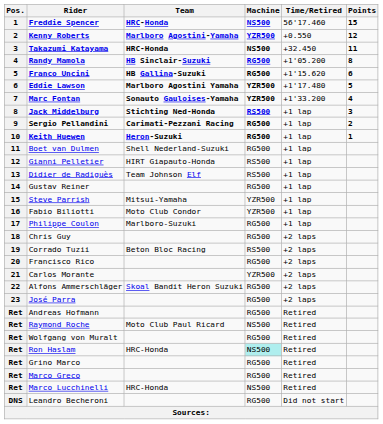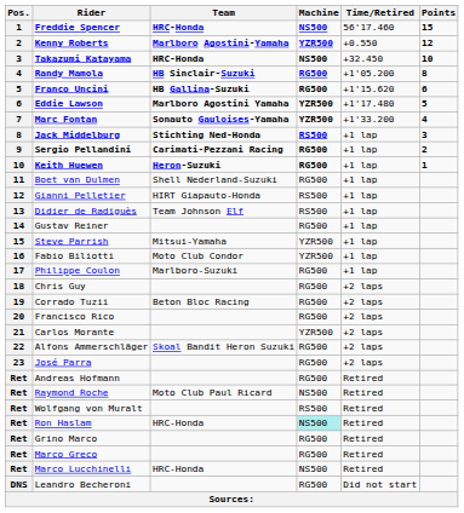 <table class="wikitable" style="font-size: 95%;">
 <tr>
 <th>Pos.</th>
 <th>Rider</th>
 <th>Team</th>
 <th>Machine</th>
 <th>Time/Retired</th>
 <th>Points</th>
 </tr>
 <tr>
 <th>1</th>
 <td> <strong><a href='#'>Freddie Spencer</a></strong></td>
 <td><strong><a href='#'>HRC</a>-<a href='#'>Honda</a></strong></td>
 <td><strong><a href='#'>NS500</a></strong></td>
 <td>56'17.460</td>
 <td><strong>15</strong></td>
 </tr>
 <tr>
 <th>2</th>
 <td> <strong><a href='#'>Kenny Roberts</a></strong></td>
 <td><strong><a href='#'>Marlboro</a> <a href='#'>Agostini</a>-<a href='#'>Yamaha</a></strong></td>
 <td><strong><a href='#'>YZR500</a></strong></td>
 <td>+0.550</td>
 <td><strong>12</strong></td>
 </tr>
 <tr>
 <th>3</th>
 <td> <strong><a href='#'>Takazumi Katayama</a></strong></td>
 <td><strong>HRC-Honda</strong></td>
 <td><strong>NS500</strong></td>
 <td>+32.450</td>
-<td><strong>11</strong></td>
+<td><strong>10</strong></td>
 </tr>
 <tr>
 <th>4</th>
 <td> <strong><a href='#'>Randy Mamola</a></strong></td>
 <td><strong><a href='#'>HB</a> Sinclair-<a href='#'>Suzuki</a></strong></td>
 <td><strong><a href='#'>RG500</a></strong></td>
 <td>+1'05.200</td>
 <td><strong>8</strong></td>
 </tr>
 <tr>
 <th>5</th>
 <td> <strong><a href='#'>Franco Uncini</a></strong></td>
 <td><strong>HB <a href='#'>Gallina</a>-Suzuki</strong></td>
 <td><strong>RG500</strong></td>
 <td>+1'15.620</td>
 <td><strong>6</strong></td>
 </tr>
 <tr>
 <th>6</th>
 <td> <strong><a href='#'>Eddie Lawson</a></strong></td>
 <td><strong>Marlboro Agostini Yamaha</strong></td>
 <td><strong>YZR500</strong></td>
 <td>+1'17.480</td>
 <td><strong>5</strong></td>
 </tr>
 <tr>
 <th>7</th>
 <td> <strong><a href='#'>Marc Fontan</a></strong></td>
 <td><strong>Sonauto <a href='#'>Gauloises</a>-Yamaha</strong></td>
 <td><strong>YZR500</strong></td>
 <td>+1'33.200</td>
 <td><strong>4</strong></td>
 </tr>
 <tr>
 <th>8</th>
 <td> <strong><a href='#'>Jack Middelburg</a></strong></td>
 <td><strong>Stichting Ned-Honda</strong></td>
 <td><strong><a href='#'>RS500</a></strong></td>
 <td>+1 lap</td>
 <td><strong>3</strong></td>
 </tr>
 <tr>
 <th>9</th>
 <td> <strong>Sergio Pellandini</strong></td>
 <td><strong>Carimati-Pezzani Racing</strong></td>
 <td><strong>RG500</strong></td>
 <td>+1 lap</td>
 <td><strong>2</strong></td>
 </tr>
 <tr>
 <th>10</th>
 <td> <strong><a href='#'>Keith Huewen</a></strong></td>
 <td><strong><a href='#'>Heron</a>-Suzuki</strong></td>
 <td><strong>RG500</strong></td>
 <td>+1 lap</td>
 <td><strong>1</strong></td>
 </tr>
 <tr>
 <th>11</th>
 <td> <a href='#'>Boet van Dulmen</a></td>
 <td>Shell Nederland-Suzuki</td>
 <td>RG500</td>
 <td>+1 lap</td>
 <td></td>
 </tr>
 <tr>
 <th>12</th>
 <td> <a href='#'>Gianni Pelletier</a></td>
 <td>HIRT Giapauto-Honda</td>
 <td>RS500</td>
 <td>+1 lap</td>
 <td></td>
 </tr>
 <tr>
 <th>13</th>
 <td> <a href='#'>Didier de Radiguès</a></td>
 <td>Team Johnson <a href='#'>Elf</a></td>
 <td>RS500</td>
 <td>+1 lap</td>
 <td></td>
 </tr>
 <tr>
 <th>14</th>
 <td> Gustav Reiner</td>
 <td></td>
 <td>RG500</td>
 <td>+1 lap</td>
 <td></td>
 </tr>
 <tr>
 <th>15</th>
 <td> <a href='#'>Steve Parrish</a></td>
 <td>Mitsui-Yamaha</td>
 <td>YZR500</td>
 <td>+1 lap</td>
 <td></td>
 </tr>
 <tr>
 <th>16</th>
 <td> Fabio Biliotti</td>
 <td>Moto Club Condor</td>
 <td>YZR500</td>
 <td>+1 lap</td>
 <td></td>
 </tr>
 <tr>
 <th>17</th>
 <td> <a href='#'>Philippe Coulon</a></td>
 <td>Marlboro-Suzuki</td>
 <td>RG500</td>
 <td>+1 lap</td>
 <td></td>
 </tr>
 <tr>
 <th>18</th>
 <td> Chris Guy</td>
 <td></td>
 <td>RG500</td>
 <td>+2 laps</td>
 <td></td>
 </tr>
 <tr>
 <th>19</th>
 <td> Corrado Tuzii</td>
 <td>Beton Bloc Racing</td>
-<td>RS500</td>
+<td>RG500</td>
 <td>+2 laps</td>
 </tr>
 <tr>
 <th>20</th>
 <td> Francisco Rico</td>
 <td></td>
 <td>RG500</td>
 <td>+2 laps</td>
 <td></td>
 </tr>
 <tr>
 <th>21</th>
 <td> Carlos Morante</td>
 <td></td>
 <td>YZR500</td>
 <td>+2 laps</td>
 <td></td>
 </tr>
 <tr>
 <th>22</th>
 <td> Alfons Ammerschläger</td>
 <td><a href='#'>Skoal</a> Bandit Heron Suzuki</td>
 <td>RG500</td>
 <td>+2 laps</td>
 <td></td>
 </tr>
 <tr>
 <th>23</th>
 <td> <a href='#'>José Parra</a></td>
 <td></td>
 <td>RG500</td>
 <td>+2 laps</td>
 <td></td>
 </tr>
 <tr>
 <th>Ret</th>
 <td> Andreas Hofmann</td>
 <td></td>
 <td>RG500</td>
 <td>Retired</td>
 <td></td>
 </tr>
 <tr>
 <th>Ret</th>
 <td> <a href='#'>Raymond Roche</a></td>
 <td>Moto Club Paul Ricard</td>
 <td>NS500</td>
 <td>Retired</td>
 <td></td>
 </tr>
 <tr>
 <th>Ret</th>
 <td> Wolfgang von Muralt</td>
 <td></td>
-<td>RG500</td>
+<td>RS500</td>
 <td>Retired</td>
 <td></td>
 </tr>
 <tr>
 <th>Ret</th>
 <td> <a href='#'>Ron Haslam</a></td>
 <td>HRC-Honda</td>
 <td style="background: paleturquoise;">NS500</td>
 <td>Retired</td>
 <td></td>
 </tr>
 <tr>
 <th>Ret</th>
 <td> Grino Marco</td>
 <td></td>
 <td>RG500</td>
 <td>Retired</td>
 <td></td>
 </tr>
 <tr>
 <th>Ret</th>
 <td> <a href='#'>Marco Greco</a></td>
 <td></td>
 <td>RG500</td>
 <td>Retired</td>
 <td></td>
 </tr>
 <tr>
 <th>Ret</th>
 <td> <a href='#'>Marco Lucchinelli</a></td>
 <td>HRC-Honda</td>
 <td>NS500</td>
 <td>Retired</td>
 <td></td>
 </tr>
 <tr>
 <th>DNS</th>
 <td> Leandro Becheroni</td>
 <td></td>
 <td>RG500</td>
 <td>Did not start</td>
 <td></td>
 </tr>
 <tr>
 <th colspan=8>Sources: </th>
 </tr>
 </table>
